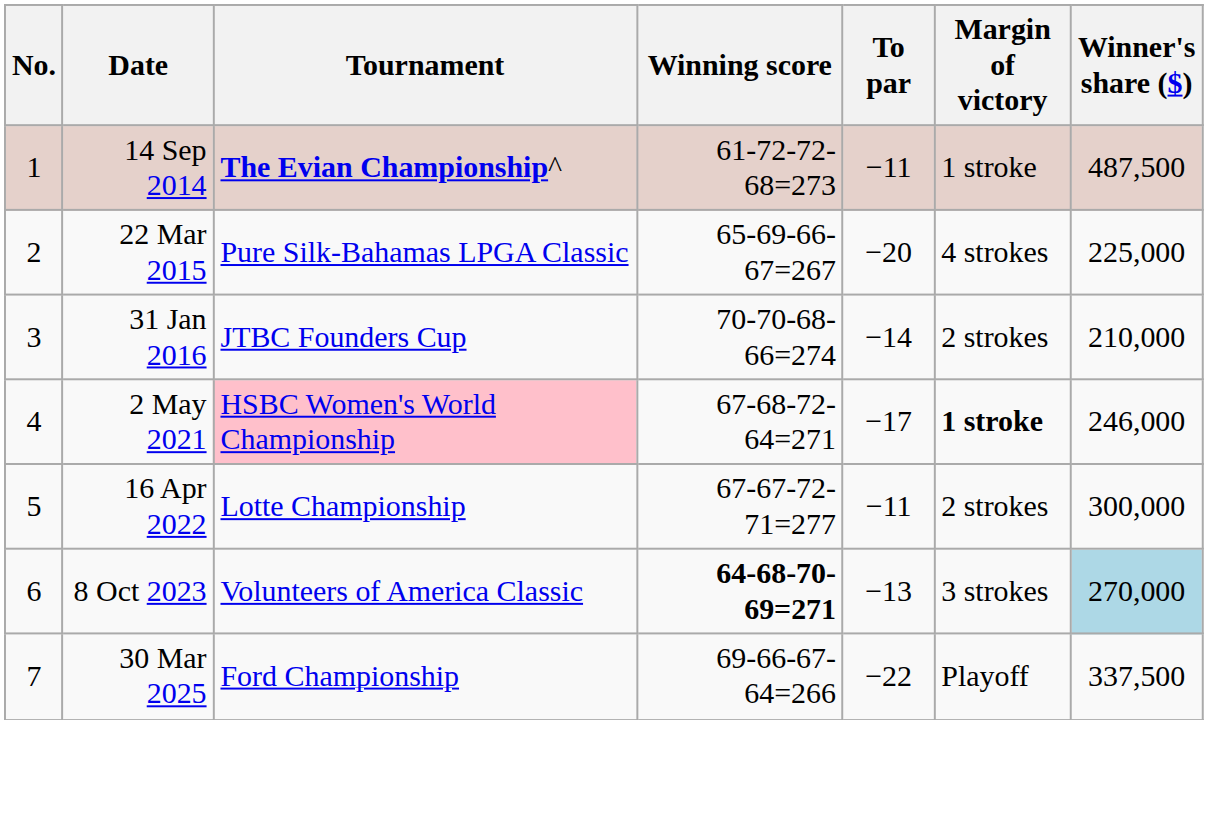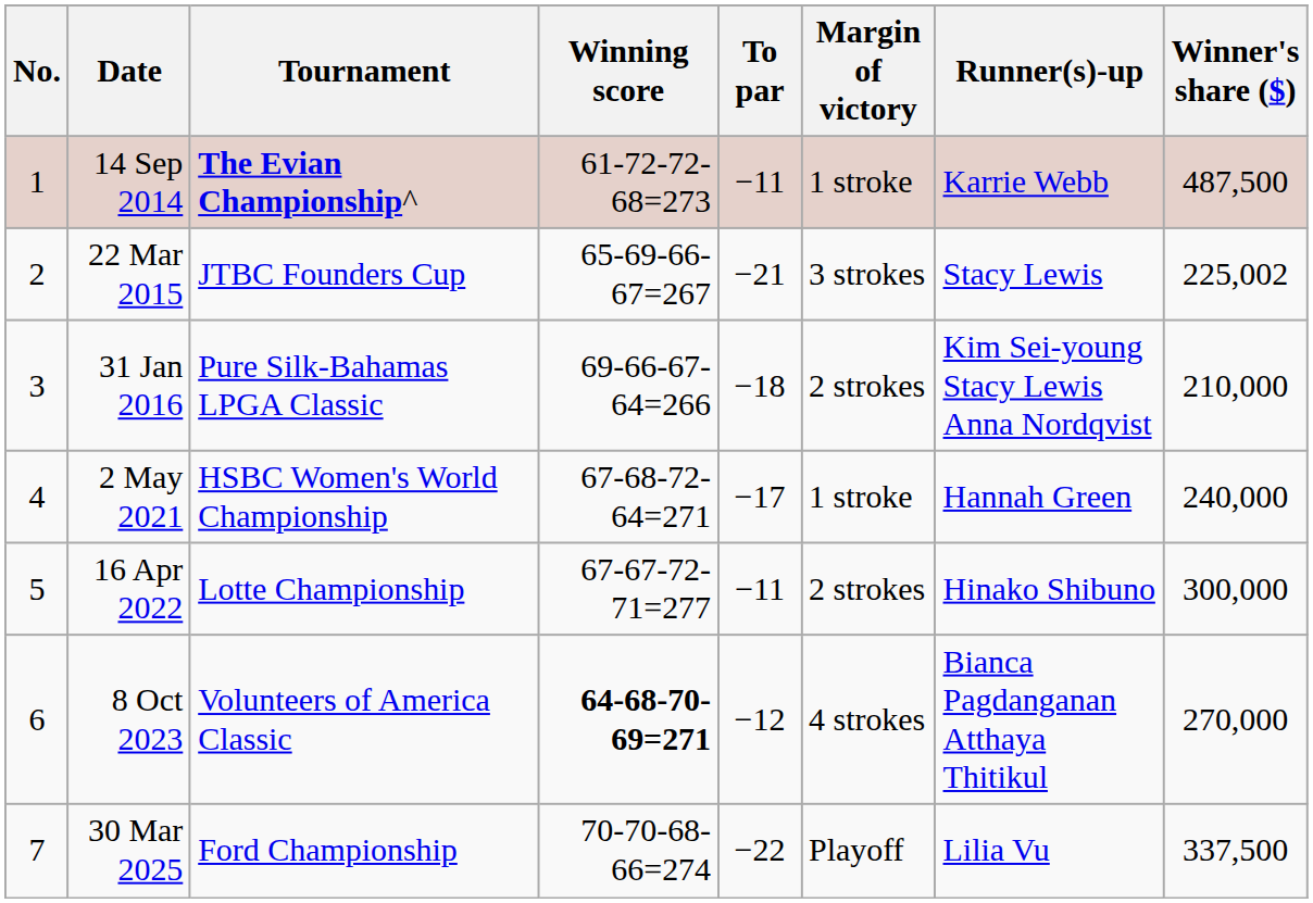 <table class="wikitable" style="font-size:95%;">
 <tr>
 <th>No.</th>
 <th>Date</th>
 <th>Tournament</th>
 <th>Winning score</th>
 <th>To par</th>
 <th>Margin of<br>victory</th>
+<th>Runner(s)-up</th>
 <th>Winner's<br>share (<a href='#'>$</a>)</th>
 </tr>
 <tr style="background:#e5d1cb;">
 <td align=center>1</td>
 <td align=right>14 Sep <a href='#'>2014</a></td>
 <td><strong><a href='#'>The Evian Championship</a></strong>^</td>
 <td align=right>61-72-72-68=273</td>
 <td align=center>−11</td>
 <td>1 stroke</td>
+<td> <a href='#'>Karrie Webb</a></td>
 <td align=center>487,500</td>
 </tr>
 <tr>
 <td align=center>2</td>
 <td align=right>22 Mar <a href='#'>2015</a></td>
-<td><a href='#'>Pure Silk-Bahamas LPGA Classic</a></td>
+<td><a href='#'>JTBC Founders Cup</a></td>
 <td align=right>65-69-66-67=267</td>
-<td align=center>−20</td>
-<td>4 strokes</td>
-<td align=center>225,000</td>
+<td align=center>−21</td>
+<td>3 strokes</td>
+<td> <a href='#'>Stacy Lewis</a></td>
+<td align=center>225,002</td>
 </tr>
 <tr>
 <td align=center>3</td>
 <td align=right>31 Jan <a href='#'>2016</a></td>
-<td><a href='#'>JTBC Founders Cup</a></td>
-<td align=right>70-70-68-66=274</td>
-<td align=center>−14</td>
+<td><a href='#'>Pure Silk-Bahamas LPGA Classic</a></td>
+<td align=right>69-66-67-64=266</td>
+<td align=center>−18</td>
 <td>2 strokes</td>
+<td> <a href='#'>Kim Sei-young</a><br> <a href='#'>Stacy Lewis</a><br> <a href='#'>Anna Nordqvist</a></td>
 <td align=center>210,000</td>
 </tr>
 <tr>
 <td align=center>4</td>
 <td align=right>2 May <a href='#'>2021</a></td>
-<td style="background: pink;"><a href='#'>HSBC Women's World Championship</a></td>
+<td><a href='#'>HSBC Women's World Championship</a></td>
 <td align=right>67-68-72-64=271</td>
 <td align=center>−17</td>
-<td><strong>1 stroke</strong></td>
-<td align=center>246,000</td>
+<td>1 stroke</td>
+<td> <a href='#'>Hannah Green</a></td>
+<td align=center>240,000</td>
 </tr>
 <tr>
 <td align=center>5</td>
 <td align=right>16 Apr <a href='#'>2022</a></td>
 <td><a href='#'>Lotte Championship</a></td>
 <td align=right>67-67-72-71=277</td>
 <td align=center>−11</td>
 <td>2 strokes</td>
+<td> <a href='#'>Hinako Shibuno</a></td>
 <td align=center>300,000</td>
 </tr>
 <tr>
 <td align=center>6</td>
 <td align=right>8 Oct <a href='#'>2023</a></td>
 <td><a href='#'>Volunteers of America Classic</a></td>
 <td align=right><strong>64-68-70-69=271</strong></td>
-<td align=center>−13</td>
-<td>3 strokes</td>
-<td align=center style="background: lightblue;">270,000</td>
+<td align=center>−12</td>
+<td>4 strokes</td>
+<td> <a href='#'>Bianca Pagdanganan</a> <br>  <a href='#'>Atthaya Thitikul</a></td>
+<td align=center>270,000</td>
 </tr>
 <tr>
 <td align=center>7</td>
 <td align=right>30 Mar <a href='#'>2025</a></td>
 <td><a href='#'>Ford Championship</a></td>
-<td align=right>69-66-67-64=266</td>
+<td align=right>70-70-68-66=274</td>
 <td align=center>−22</td>
 <td>Playoff</td>
+<td> <a href='#'>Lilia Vu</a></td>
 <td align=center>337,500</td>
 </tr>
 </table>
